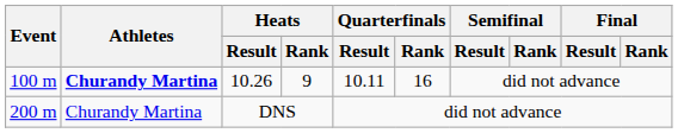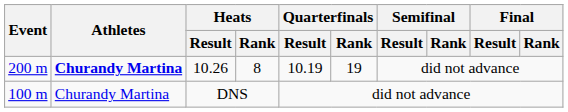 <table class="wikitable" border="1" style="font-size:90%">
 <tr>
 <th rowspan="2">Event</th>
 <th rowspan="2">Athletes</th>
 <th colspan="2">Heats</th>
 <th colspan="2">Quarterfinals</th>
 <th colspan="2">Semifinal</th>
 <th colspan="2">Final</th>
 </tr>
 <tr>
 <th>Result</th>
 <th>Rank</th>
 <th>Result</th>
 <th>Rank</th>
 <th>Result</th>
 <th>Rank</th>
 <th>Result</th>
 <th>Rank</th>
 </tr>
 <tr>
-<td><a href='#'>100 m</a></td>
+<td><a href='#'>200 m</a></td>
 <td><strong><a href='#'>Churandy Martina</a></strong></td>
 <td align=center>10.26</td>
-<td align=center>9</td>
-<td align=center>10.11</td>
-<td align=center>16</td>
+<td align=center>8</td>
+<td align=center>10.19</td>
+<td align=center>19</td>
 <td align=center colspan=4>did not advance</td>
 </tr>
 <tr>
-<td><a href='#'>200 m</a></td>
+<td><a href='#'>100 m</a></td>
 <td><a href='#'>Churandy Martina</a></td>
 <td align=center colspan=2>DNS</td>
 <td align=center colspan=6>did not advance</td>
 </tr>
 </table>
